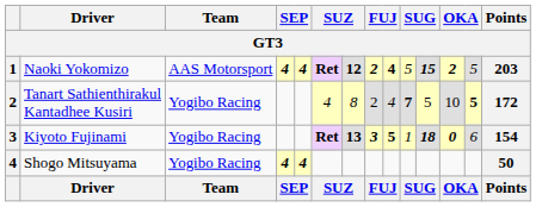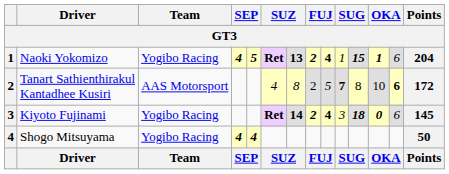 <table class="wikitable" style="font-size: 85%; text-align:center;">
 <tr>
 <th></th>
 <th>Driver</th>
 <th>Team</th>
 <th colspan="2"><a href='#'>SEP</a><br></th>
 <th colspan="2"><a href='#'>SUZ</a><br></th>
 <th colspan="2"><a href='#'>FUJ</a><br></th>
 <th colspan="2"><a href='#'>SUG</a><br></th>
 <th colspan="2"><a href='#'>OKA</a><br></th>
 <th>Points</th>
 </tr>
 <tr>
 <th colspan="14">GT3</th>
 </tr>
 <tr>
 <th>1</th>
 <td align="left"> <a href='#'>Naoki Yokomizo</a></td>
-<td align="left"> <a href='#'>AAS Motorsport</a></td>
+<td align="left"> <a href='#'>Yogibo Racing</a></td>
 <td style="background:#FFFFBF;"><strong><em>4</em></strong></td>
-<td style="background:#FFFFBF;"><strong><em>4</em></strong></td>
+<td style="background:#FFFFBF;"><strong><em>5</em></strong></td>
 <td style="background:#EFCFFF;"><strong>Ret</strong></td>
-<td style="background:#DFDFDF;"><strong>12</strong></td>
+<td style="background:#DFDFDF;"><strong>13</strong></td>
 <td style="background:#FFFFBF;"><strong><em>2</em></strong></td>
 <td style="background:#FFFFBF;"><strong>4</strong></td>
-<td style="background:#FFFFBF;"><em>5</em></td>
+<td style="background:#FFFFBF;"><em>1</em></td>
 <td style="background:#DFDFDF;"><strong><em>15</em></strong></td>
-<td style="background:#FFFFBF;"><strong><em>2</em></strong></td>
-<td style="background:#DFDFDF;"><em>5</em></td>
-<th>203</th>
+<td style="background:#FFFFBF;"><strong><em>1</em></strong></td>
+<td style="background:#DFDFDF;"><em>6</em></td>
+<th>204</th>
 </tr>
 <tr>
 <th>2</th>
 <td align="left"> <a href='#'>Tanart Sathienthirakul</a><br> <a href='#'>Kantadhee Kusiri</a></td>
-<td align="left"> <a href='#'>Yogibo Racing</a></td>
+<td align="left"> <a href='#'>AAS Motorsport</a></td>
 <td></td>
 <td></td>
 <td style="background:#FFFFBF;"><em>4</em></td>
 <td style="background:#FFFFBF;"><em>8</em></td>
 <td style="background:#DFDFDF;">2</td>
-<td style="background:#DFDFDF;"><em>4</em></td>
+<td style="background:#DFDFDF;"><em>5</em></td>
 <td style="background:#DFDFDF;"><strong>7</strong></td>
-<td style="background:#FFFFBF;">5</td>
+<td style="background:#FFFFBF;">8</td>
 <td style="background:#DFDFDF;">10</td>
-<td style="background:#FFFFBF;"><strong>5</strong></td>
+<td style="background:#FFFFBF;"><strong>6</strong></td>
 <th>172</th>
 </tr>
 <tr>
 <th>3</th>
 <td align="left"> <a href='#'>Kiyoto Fujinami</a></td>
 <td align="left"> <a href='#'>Yogibo Racing</a></td>
 <td></td>
 <td></td>
 <td style="background:#EFCFFF;"><strong>Ret</strong></td>
-<td style="background:#DFDFDF;"><strong>13</strong></td>
-<td style="background:#FFFFBF;"><strong><em>3</em></strong></td>
-<td style="background:#FFFFBF;"><strong>5</strong></td>
-<td style="background:#FFFFBF;"><em>1</em></td>
+<td style="background:#DFDFDF;"><strong>14</strong></td>
+<td style="background:#FFFFBF;"><strong><em>2</em></strong></td>
+<td style="background:#FFFFBF;"><strong>4</strong></td>
+<td style="background:#FFFFBF;"><em>3</em></td>
 <td style="background:#DFDFDF;"><strong><em>18</em></strong></td>
 <td style="background:#FFFFBF;"><strong><em>0</em></strong></td>
 <td style="background:#DFDFDF;"><em>6</em></td>
-<th>154</th>
+<th>145</th>
 </tr>
 <tr>
 <th>4</th>
 <td align="left"> Shogo Mitsuyama</td>
 <td align="left"> <a href='#'>Yogibo Racing</a></td>
 <td style="background:#FFFFBF;"><strong><em>4</em></strong></td>
 <td style="background:#FFFFBF;"><strong><em>4</em></strong></td>
 <td></td>
 <td></td>
 <td></td>
 <td></td>
 <td></td>
 <td></td>
 <td></td>
 <td></td>
 <th>50</th>
 </tr>
 <tr>
 <th></th>
 <th>Driver</th>
 <th>Team</th>
 <th colspan="2"><a href='#'>SEP</a><br></th>
 <th colspan="2"><a href='#'>SUZ</a><br></th>
 <th colspan="2"><a href='#'>FUJ</a><br></th>
 <th colspan="2"><a href='#'>SUG</a><br></th>
 <th colspan="2"><a href='#'>OKA</a><br></th>
 <th>Points</th>
 </tr>
 </table>
